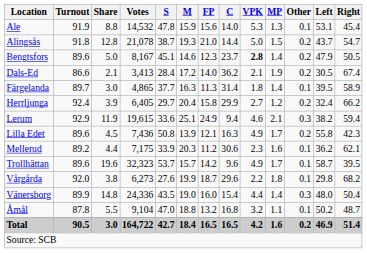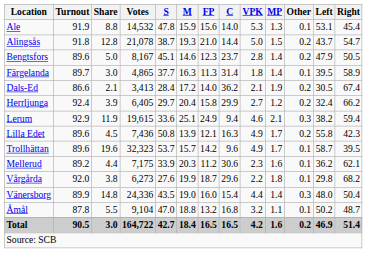 <table class="wikitable sortable" style=text-align:right>
 <tr>
 <th>Location</th>
 <th>Turnout</th>
 <th>Share</th>
 <th>Votes</th>
 <th><a href='#'>S</a></th>
 <th><a href='#'>M</a></th>
 <th><a href='#'>FP</a></th>
 <th><a href='#'>C</a></th>
 <th><a href='#'>VPK</a></th>
 <th><a href='#'>MP</a></th>
 <th>Other</th>
 <th>Left</th>
 <th>Right</th>
 </tr>
 <tr>
 <td align=left><a href='#'>Ale</a></td>
 <td>91.9</td>
 <td>8.8</td>
 <td>14,532</td>
 <td>47.8</td>
 <td>15.9</td>
 <td>15.6</td>
 <td>14.0</td>
 <td>5.3</td>
 <td>1.3</td>
 <td>0.1</td>
 <td>53.1</td>
 <td>45.4</td>
 </tr>
 <tr>
 <td align=left><a href='#'>Alingsås</a></td>
 <td>91.8</td>
 <td>12.8</td>
 <td>21,078</td>
 <td>38.7</td>
 <td>19.3</td>
 <td>21.0</td>
 <td>14.4</td>
 <td>5.0</td>
 <td>1.5</td>
 <td>0.2</td>
 <td>43.7</td>
 <td>54.7</td>
 </tr>
 <tr>
 <td align=left><a href='#'>Bengtsfors</a></td>
 <td>89.6</td>
 <td>5.0</td>
 <td>8,167</td>
 <td>45.1</td>
 <td>14.6</td>
 <td>12.3</td>
 <td>23.7</td>
-<td><strong>2.8</strong></td>
+<td>2.8</td>
 <td>1.4</td>
 <td>0.2</td>
 <td>47.9</td>
 <td>50.5</td>
+</tr>
+<tr>
+<td align=left><a href='#'>Färgelanda</a></td>
+<td>89.7</td>
+<td>3.0</td>
+<td>4,865</td>
+<td>37.7</td>
+<td>16.3</td>
+<td>11.3</td>
+<td>31.4</td>
+<td>1.8</td>
+<td>1.4</td>
+<td>0.1</td>
+<td>39.5</td>
+<td>58.9</td>
 </tr>
 <tr>
 <td align=left><a href='#'>Dals-Ed</a></td>
 <td>86.6</td>
 <td>2.1</td>
 <td>3,413</td>
 <td>28.4</td>
 <td>17.2</td>
 <td>14.0</td>
 <td>36.2</td>
 <td>2.1</td>
 <td>1.9</td>
 <td>0.2</td>
 <td>30.5</td>
 <td>67.4</td>
-</tr>
-<tr>
-<td align=left><a href='#'>Färgelanda</a></td>
-<td>89.7</td>
-<td>3.0</td>
-<td>4,865</td>
-<td>37.7</td>
-<td>16.3</td>
-<td>11.3</td>
-<td>31.4</td>
-<td>1.8</td>
-<td>1.4</td>
-<td>0.1</td>
-<td>39.5</td>
-<td>58.9</td>
 </tr>
 <tr>
 <td align=left><a href='#'>Herrljunga</a></td>
 <td>92.4</td>
 <td>3.9</td>
 <td>6,405</td>
 <td>29.7</td>
 <td>20.4</td>
 <td>15.8</td>
 <td>29.9</td>
 <td>2.7</td>
 <td>1.2</td>
 <td>0.2</td>
 <td>32.4</td>
 <td>66.2</td>
 </tr>
 <tr>
 <td align=left><a href='#'>Lerum</a></td>
 <td>92.9</td>
 <td>11.9</td>
 <td>19,615</td>
 <td>33.6</td>
 <td>25.1</td>
 <td>24.9</td>
 <td>9.4</td>
 <td>4.6</td>
 <td>2.1</td>
 <td>0.3</td>
 <td>38.2</td>
 <td>59.4</td>
 </tr>
 <tr>
 <td align=left><a href='#'>Lilla Edet</a></td>
 <td>89.6</td>
 <td>4.5</td>
 <td>7,436</td>
 <td>50.8</td>
 <td>13.9</td>
 <td>12.1</td>
 <td>16.3</td>
 <td>4.9</td>
 <td>1.7</td>
 <td>0.2</td>
 <td>55.8</td>
 <td>42.3</td>
 </tr>
 <tr>
+<td align=left><a href='#'>Trollhättan</a></td>
+<td>89.6</td>
+<td>19.6</td>
+<td>32,323</td>
+<td>53.7</td>
+<td>15.7</td>
+<td>14.2</td>
+<td>9.6</td>
+<td>4.9</td>
+<td>1.7</td>
+<td>0.1</td>
+<td>58.7</td>
+<td>39.5</td>
+</tr>
+<tr>
 <td align=left><a href='#'>Mellerud</a></td>
 <td>89.2</td>
 <td>4.4</td>
 <td>7,175</td>
 <td>33.9</td>
 <td>20.3</td>
 <td>11.2</td>
 <td>30.6</td>
 <td>2.3</td>
 <td>1.6</td>
 <td>0.1</td>
 <td>36.2</td>
 <td>62.1</td>
-</tr>
-<tr>
-<td align=left><a href='#'>Trollhättan</a></td>
-<td>89.6</td>
-<td>19.6</td>
-<td>32,323</td>
-<td>53.7</td>
-<td>15.7</td>
-<td>14.2</td>
-<td>9.6</td>
-<td>4.9</td>
-<td>1.7</td>
-<td>0.1</td>
-<td>58.7</td>
-<td>39.5</td>
 </tr>
 <tr>
 <td align=left><a href='#'>Vårgårda</a></td>
 <td>92.0</td>
 <td>3.8</td>
 <td>6,273</td>
 <td>27.6</td>
 <td>19.9</td>
 <td>18.7</td>
 <td>29.6</td>
 <td>2.2</td>
 <td>1.8</td>
 <td>0.1</td>
 <td>29.8</td>
 <td>68.2</td>
 </tr>
 <tr>
 <td align=left><a href='#'>Vänersborg</a></td>
 <td>89.9</td>
 <td>14.8</td>
 <td>24,336</td>
 <td>43.5</td>
 <td>19.0</td>
 <td>16.0</td>
 <td>15.4</td>
 <td>4.4</td>
 <td>1.4</td>
 <td>0.3</td>
 <td>48.0</td>
 <td>50.4</td>
 </tr>
 <tr>
 <td align=left><a href='#'>Åmål</a></td>
 <td>87.8</td>
 <td>5.5</td>
 <td>9,104</td>
 <td>47.0</td>
 <td>18.8</td>
 <td>13.2</td>
 <td>16.8</td>
 <td>3.2</td>
 <td>1.1</td>
 <td>0.1</td>
 <td>50.2</td>
 <td>48.7</td>
 </tr>
 <tr>
 </tr>
 <tr style="background:#CDCDCD;">
 <td align=left><strong>Total</strong></td>
 <td><strong>90.5</strong></td>
 <td><strong>3.0</strong></td>
 <td><strong>164,722</strong></td>
 <td><strong>42.7</strong></td>
 <td><strong>18.4</strong></td>
 <td><strong>16.5</strong></td>
 <td><strong>16.5</strong></td>
 <td><strong>4.2</strong></td>
 <td><strong>1.6</strong></td>
 <td><strong>0.2</strong></td>
 <td><strong>46.9</strong></td>
 <td><strong>51.4</strong></td>
 </tr>
 <tr>
 <td align=left colspan=13>Source: SCB </td>
 </tr>
 </table>
